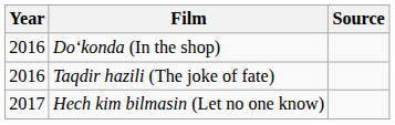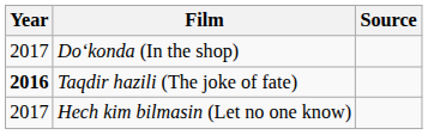 <table class="wikitable sortable">
 <tr>
 <th>Year</th>
 <th>Film</th>
 <th>Source</th>
 </tr>
 <tr>
-<td>2016</td>
+<td>2017</td>
 <td><em>Doʻkonda</em> (In the shop)</td>
 <td></td>
 </tr>
 <tr>
-<td>2016</td>
+<td><strong>2016</strong></td>
 <td><em>Taqdir hazili</em> (The joke of fate)</td>
 <td></td>
 </tr>
 <tr>
 <td>2017</td>
 <td><em>Hech kim bilmasin</em> (Let no one know)</td>
 <td></td>
 </tr>
 <tr>
 </tr>
 </table>
